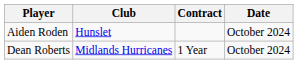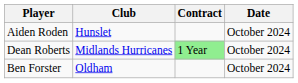 <table class="wikitable">
 <tr>
 <th>Player</th>
 <th>Club</th>
 <th>Contract</th>
 <th>Date</th>
 </tr>
 <tr>
 <td>Aiden Roden</td>
 <td><a href='#'>Hunslet</a></td>
 <td></td>
 <td>October 2024</td>
 </tr>
 <tr>
 <td>Dean Roberts</td>
 <td><a href='#'>Midlands Hurricanes</a></td>
-<td>1 Year</td>
+<td style="background: lightgreen;">1 Year</td>
+<td>October 2024</td>
+</tr>
+<tr>
+<td>Ben Forster</td>
+<td><a href='#'>Oldham</a></td>
+<td></td>
 <td>October 2024</td>
 </tr>
 </table>
